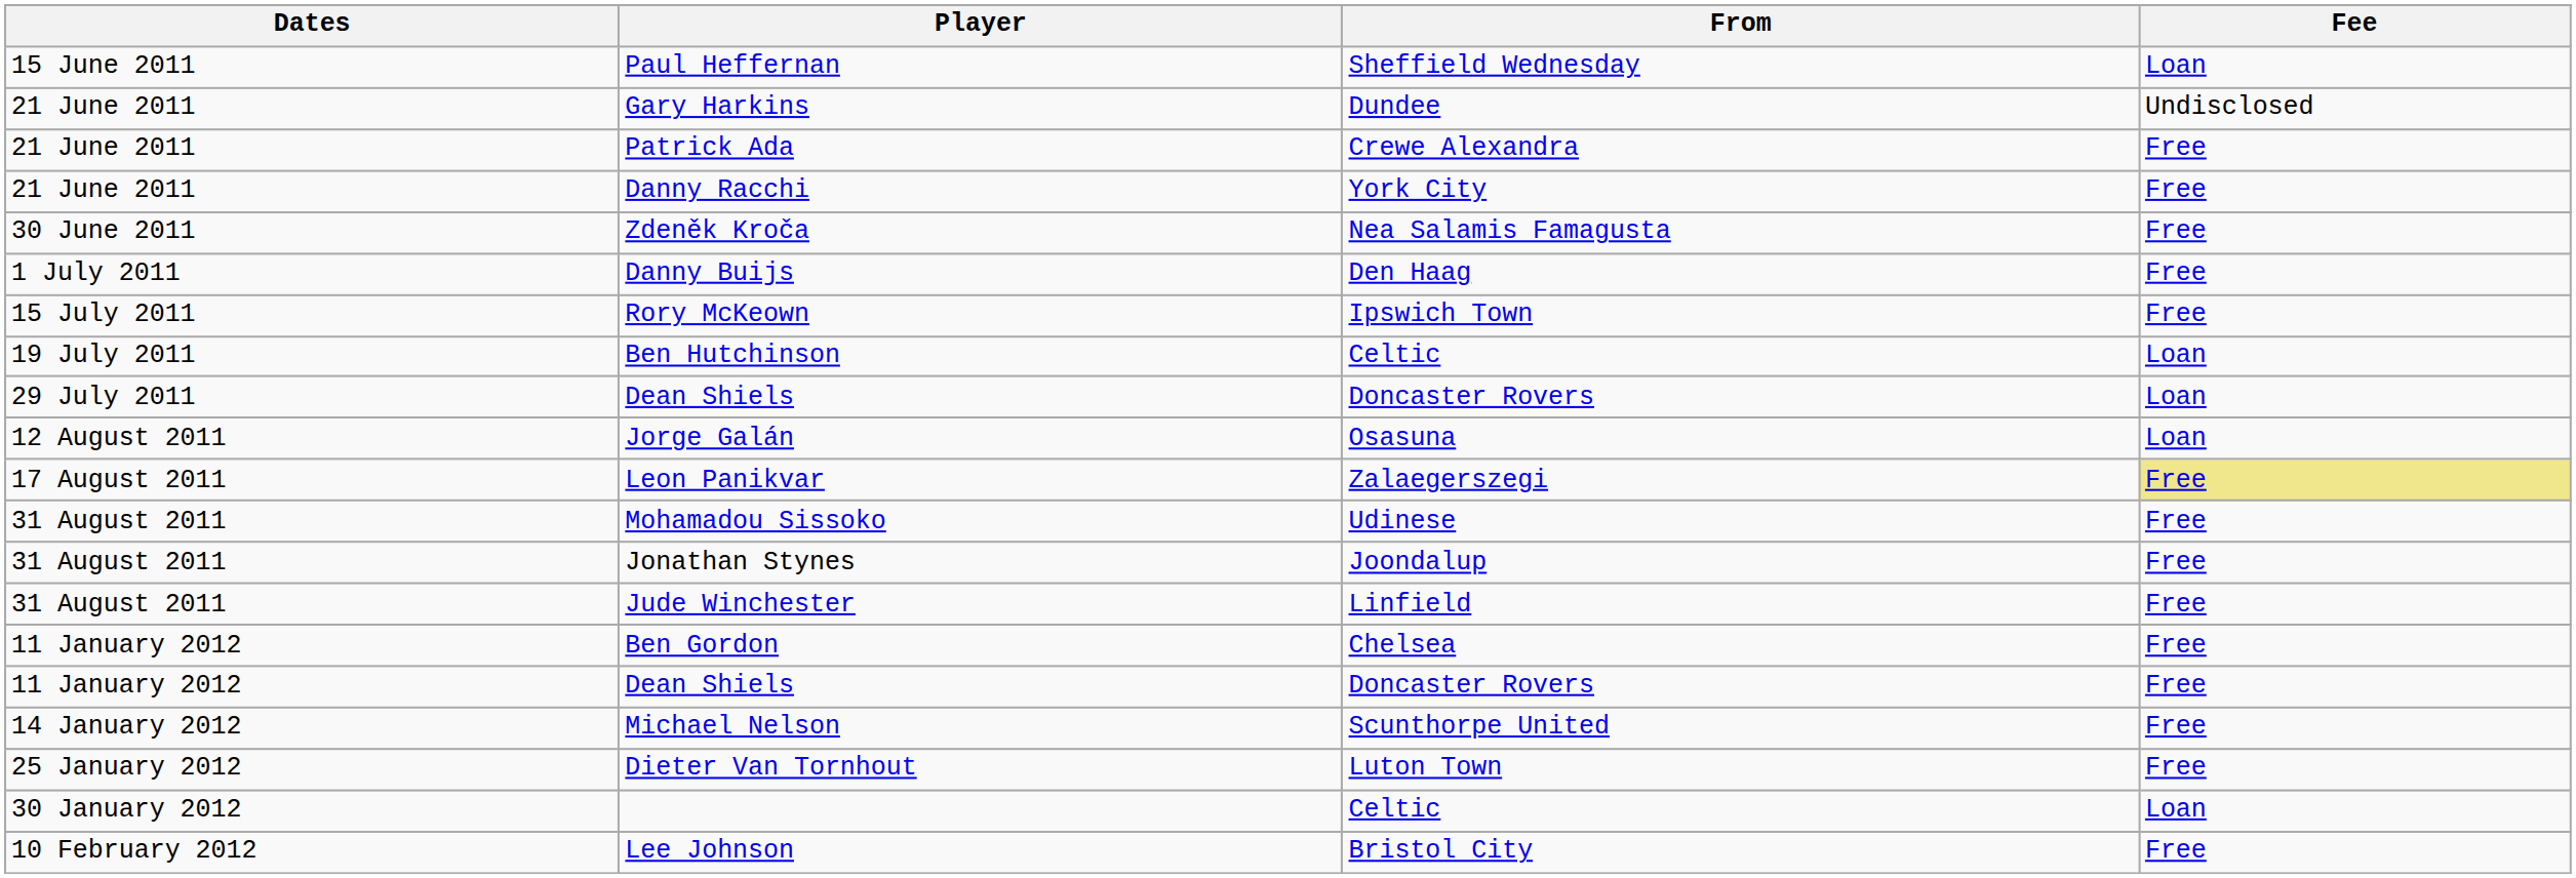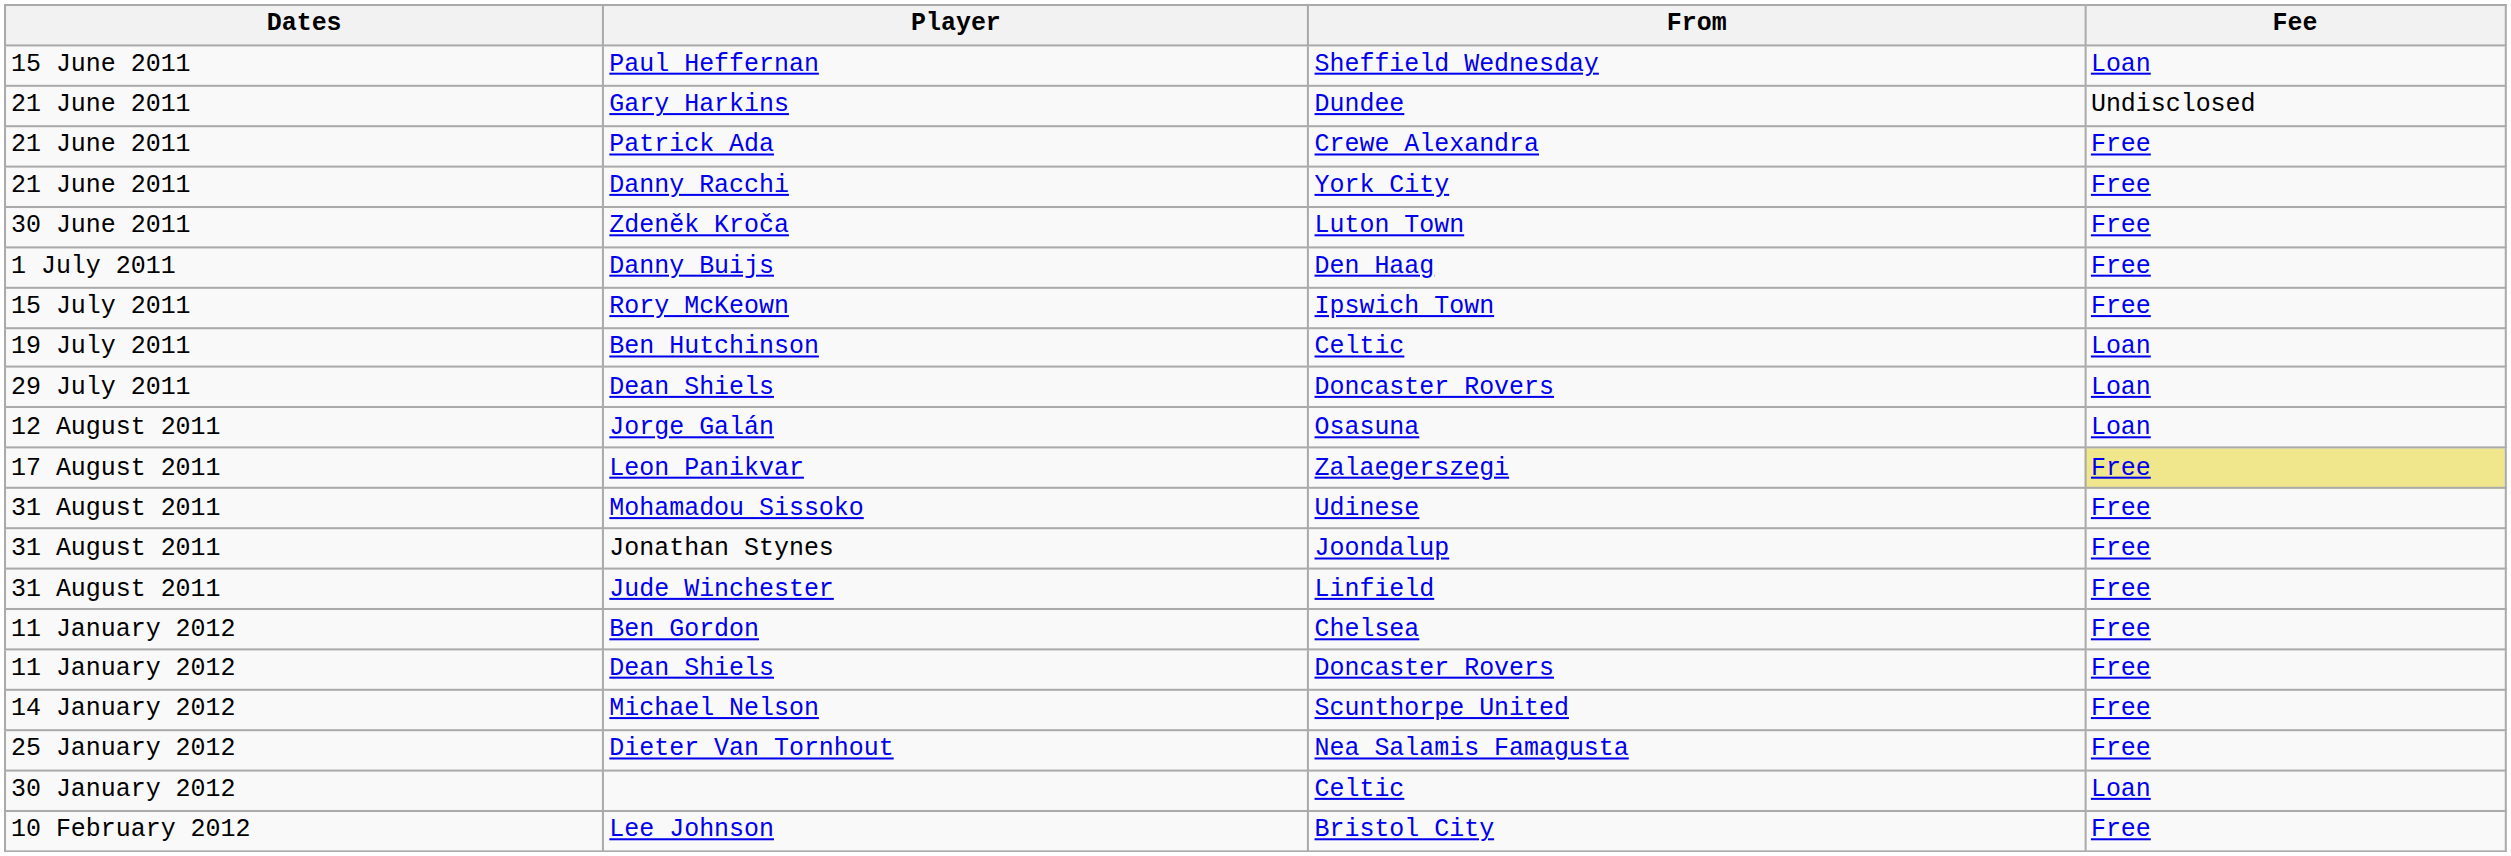 <table class="wikitable" style="text-align:center; font-size:95%;width:98%; text-align:left">
 <tr>
 <th>Dates</th>
 <th>Player</th>
 <th>From</th>
 <th>Fee</th>
 </tr>
 <tr>
 <td>15 June 2011</td>
 <td> <a href='#'>Paul Heffernan</a></td>
 <td> <a href='#'>Sheffield Wednesday</a></td>
 <td><a href='#'>Loan</a></td>
 </tr>
 <tr>
 <td>21 June 2011</td>
 <td> <a href='#'>Gary Harkins</a></td>
 <td> <a href='#'>Dundee</a></td>
 <td>Undisclosed</td>
 </tr>
 <tr>
 <td>21 June 2011</td>
 <td> <a href='#'>Patrick Ada</a></td>
 <td> <a href='#'>Crewe Alexandra</a></td>
 <td><a href='#'>Free</a></td>
 </tr>
 <tr>
 <td>21 June 2011</td>
 <td> <a href='#'>Danny Racchi</a></td>
 <td> <a href='#'>York City</a></td>
 <td><a href='#'>Free</a></td>
 </tr>
 <tr>
 <td>30 June 2011</td>
 <td> <a href='#'>Zdeněk Kroča</a></td>
-<td> <a href='#'>Nea Salamis Famagusta</a></td>
+<td> <a href='#'>Luton Town</a></td>
 <td><a href='#'>Free</a></td>
 </tr>
 <tr>
 <td>1 July 2011</td>
 <td> <a href='#'>Danny Buijs</a></td>
 <td> <a href='#'>Den Haag</a></td>
 <td><a href='#'>Free</a></td>
 </tr>
 <tr>
 <td>15 July 2011</td>
 <td> <a href='#'>Rory McKeown</a></td>
 <td> <a href='#'>Ipswich Town</a></td>
 <td><a href='#'>Free</a></td>
 </tr>
 <tr>
 <td>19 July 2011</td>
 <td> <a href='#'>Ben Hutchinson</a></td>
 <td> <a href='#'>Celtic</a></td>
 <td><a href='#'>Loan</a></td>
 </tr>
 <tr>
 <td>29 July 2011</td>
 <td> <a href='#'>Dean Shiels</a></td>
 <td> <a href='#'>Doncaster Rovers</a></td>
 <td><a href='#'>Loan</a></td>
 </tr>
 <tr>
 <td>12 August 2011</td>
 <td> <a href='#'>Jorge Galán</a></td>
 <td> <a href='#'>Osasuna</a></td>
 <td><a href='#'>Loan</a></td>
 </tr>
 <tr>
 <td>17 August 2011</td>
 <td> <a href='#'>Leon Panikvar</a></td>
 <td> <a href='#'>Zalaegerszegi</a></td>
 <td style="background: khaki;"><a href='#'>Free</a></td>
 </tr>
 <tr>
 <td>31 August 2011</td>
 <td> <a href='#'>Mohamadou Sissoko</a></td>
 <td> <a href='#'>Udinese</a></td>
 <td><a href='#'>Free</a></td>
 </tr>
 <tr>
 <td>31 August 2011</td>
 <td> Jonathan Stynes</td>
 <td> <a href='#'>Joondalup</a></td>
 <td><a href='#'>Free</a></td>
 </tr>
 <tr>
 <td>31 August 2011</td>
 <td> <a href='#'>Jude Winchester</a></td>
 <td> <a href='#'>Linfield</a></td>
 <td><a href='#'>Free</a></td>
 </tr>
 <tr>
 <td>11 January 2012</td>
 <td> <a href='#'>Ben Gordon</a></td>
 <td> <a href='#'>Chelsea</a></td>
 <td><a href='#'>Free</a></td>
 </tr>
 <tr>
 <td>11 January 2012</td>
 <td> <a href='#'>Dean Shiels</a></td>
 <td> <a href='#'>Doncaster Rovers</a></td>
 <td><a href='#'>Free</a></td>
 </tr>
 <tr>
 <td>14 January 2012</td>
 <td> <a href='#'>Michael Nelson</a></td>
 <td> <a href='#'>Scunthorpe United</a></td>
 <td><a href='#'>Free</a></td>
 </tr>
 <tr>
 <td>25 January 2012</td>
 <td> <a href='#'>Dieter Van Tornhout</a></td>
-<td> <a href='#'>Luton Town</a></td>
+<td> <a href='#'>Nea Salamis Famagusta</a></td>
 <td><a href='#'>Free</a></td>
 </tr>
 <tr>
 <td>30 January 2012</td>
 <td> </td>
 <td> <a href='#'>Celtic</a></td>
 <td><a href='#'>Loan</a></td>
 </tr>
 <tr>
 <td>10 February 2012</td>
 <td> <a href='#'>Lee Johnson</a></td>
 <td> <a href='#'>Bristol City</a></td>
 <td><a href='#'>Free</a></td>
 </tr>
 </table>
